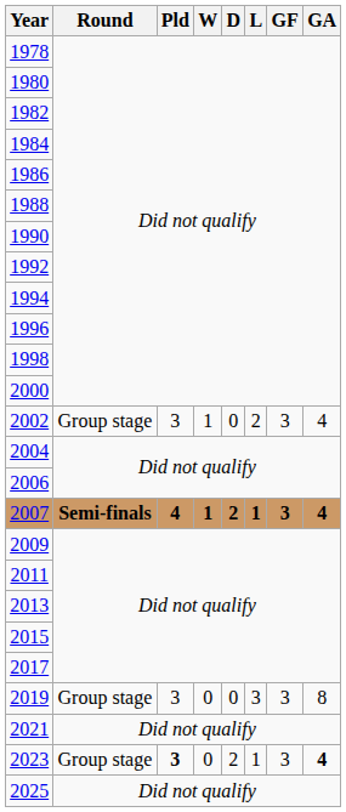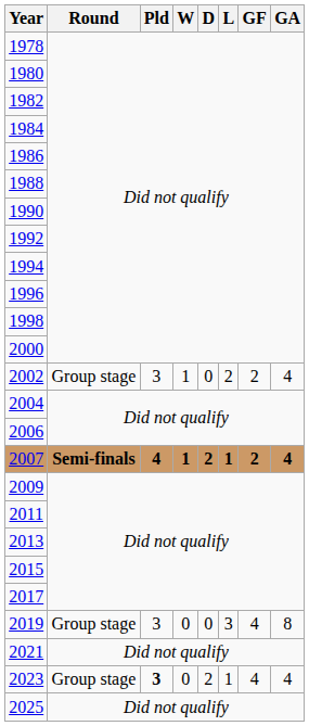 <table class="wikitable" style="text-align: center;">
 <tr>
 <th>Year</th>
 <th>Round</th>
 <th>Pld</th>
 <th>W</th>
 <th>D</th>
 <th>L</th>
 <th>GF</th>
 <th>GA</th>
 </tr>
 <tr>
 <td> <a href='#'>1978</a></td>
 <td colspan=7 rowspan=12><em>Did not qualify</em></td>
 </tr>
 <tr>
 <td> <a href='#'>1980</a></td>
 </tr>
 <tr>
 <td> <a href='#'>1982</a></td>
 </tr>
 <tr>
 <td> <a href='#'>1984</a></td>
 </tr>
 <tr>
 <td> <a href='#'>1986</a></td>
 </tr>
 <tr>
 <td> <a href='#'>1988</a></td>
 </tr>
 <tr>
 <td> <a href='#'>1990</a></td>
 </tr>
 <tr>
 <td> <a href='#'>1992</a></td>
 </tr>
 <tr>
 <td> <a href='#'>1994</a></td>
 </tr>
 <tr>
 <td> <a href='#'>1996</a></td>
 </tr>
 <tr>
 <td> <a href='#'>1998</a></td>
 </tr>
 <tr>
 <td> <a href='#'>2000</a></td>
 </tr>
 <tr>
 <td> <a href='#'>2002</a></td>
 <td>Group stage</td>
 <td>3</td>
 <td>1</td>
 <td>0</td>
 <td>2</td>
-<td>3</td>
+<td>2</td>
 <td>4</td>
 </tr>
 <tr>
 <td> <a href='#'>2004</a></td>
 <td rowspan=2 colspan=7><em>Did not qualify</em></td>
 </tr>
 <tr>
 <td> <a href='#'>2006</a></td>
 </tr>
 <tr bgcolor="#cc9966">
 <td> <a href='#'>2007</a></td>
 <td><strong>Semi-finals</strong></td>
 <td><strong>4</strong></td>
 <td><strong>1</strong></td>
 <td><strong>2</strong></td>
 <td><strong>1</strong></td>
-<td><strong>3</strong></td>
+<td><strong>2</strong></td>
 <td><strong>4</strong></td>
 </tr>
 <tr>
 <td> <a href='#'>2009</a></td>
 <td rowspan=5 colspan=7><em>Did not qualify</em></td>
 </tr>
 <tr>
 <td> <a href='#'>2011</a></td>
 </tr>
 <tr>
 <td> <a href='#'>2013</a></td>
 </tr>
 <tr>
 <td> <a href='#'>2015</a></td>
 </tr>
 <tr>
 <td> <a href='#'>2017</a></td>
 </tr>
 <tr>
 <td>  <a href='#'>2019</a></td>
 <td>Group stage</td>
 <td>3</td>
 <td>0</td>
 <td>0</td>
 <td>3</td>
-<td>3</td>
+<td>4</td>
 <td>8</td>
 </tr>
 <tr>
 <td>  <a href='#'>2021</a></td>
 <td colspan=7><em>Did not qualify</em></td>
 </tr>
 <tr>
 <td>  <a href='#'>2023</a></td>
 <td>Group stage</td>
 <td><strong>3</strong></td>
 <td>0</td>
 <td>2</td>
 <td>1</td>
-<td>3</td>
-<td><strong>4</strong></td>
+<td>4</td>
+<td>4</td>
 </tr>
 <tr>
 <td> <a href='#'>2025</a></td>
 <td colspan=7><em>Did not qualify</em></td>
 </tr>
 </table>
